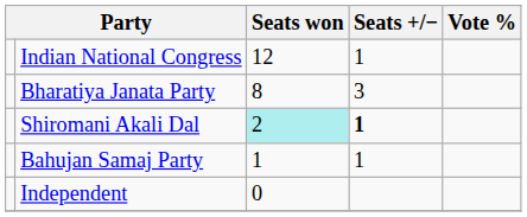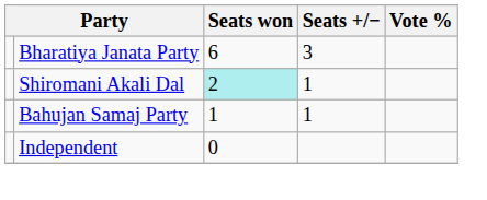 <table class="sortable wikitable">
 <tr>
 <th colspan="2">Party</th>
 <th>Seats won</th>
 <th><strong>Seats +/−</strong></th>
 <th>Vote %</th>
 </tr>
 <tr>
 <td></td>
-<td><a href='#'>Indian National Congress</a></td>
-<td>12</td>
-<td>1</td>
-<td></td>
-</tr>
-<tr>
-<td></td>
 <td><a href='#'>Bharatiya Janata Party</a></td>
-<td>8</td>
+<td>6</td>
 <td>3</td>
 <td></td>
 </tr>
 <tr>
 <td></td>
 <td><a href='#'>Shiromani Akali Dal</a></td>
 <td style="background: paleturquoise;">2</td>
-<td><strong>1</strong></td>
+<td>1</td>
 <td></td>
 </tr>
 <tr>
 <td></td>
 <td><a href='#'>Bahujan Samaj Party</a></td>
 <td>1</td>
 <td>1</td>
 <td></td>
 </tr>
 <tr>
 <td></td>
 <td><a href='#'>Independent</a></td>
 <td>0</td>
 <td></td>
 <td></td>
 </tr>
 <tr>
 </tr>
 </table>
